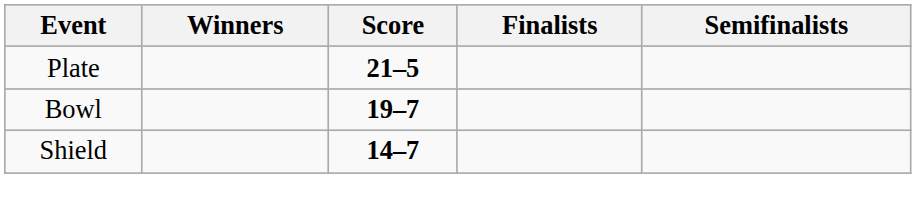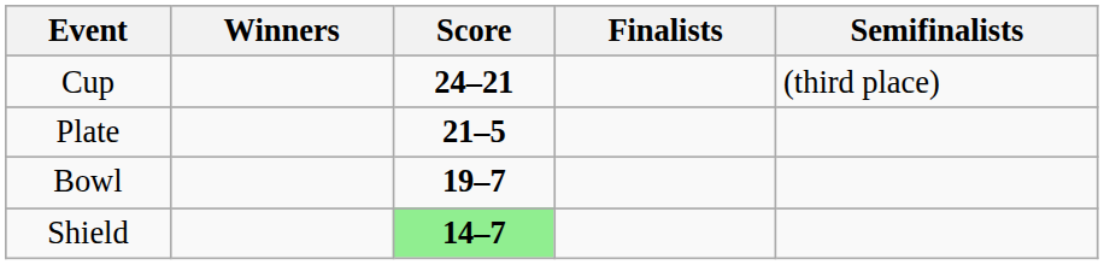 <table class="wikitable" width=550 style="text-align: center">
 <tr>
 <th>Event</th>
 <th>Winners</th>
 <th>Score</th>
 <th>Finalists</th>
 <th>Semifinalists</th>
+</tr>
+<tr>
+<td>Cup</td>
+<td align=left><strong></strong></td>
+<td><strong>24–21</strong></td>
+<td align=left></td>
+<td align=left> (third place)<br></td>
 </tr>
 <tr>
 <td>Plate</td>
 <td align=left><strong></strong></td>
 <td><strong>21–5</strong></td>
 <td align=left></td>
 <td align=left><br></td>
 </tr>
 <tr>
 <td>Bowl</td>
 <td align=left><strong></strong></td>
 <td><strong>19–7</strong></td>
 <td align=left></td>
 <td align=left><br></td>
 </tr>
 <tr>
 <td>Shield</td>
 <td align=left><strong></strong></td>
-<td><strong>14–7</strong></td>
+<td style="background: lightgreen;"><strong>14–7</strong></td>
 <td align=left></td>
 <td align=left><br></td>
 </tr>
 </table>
